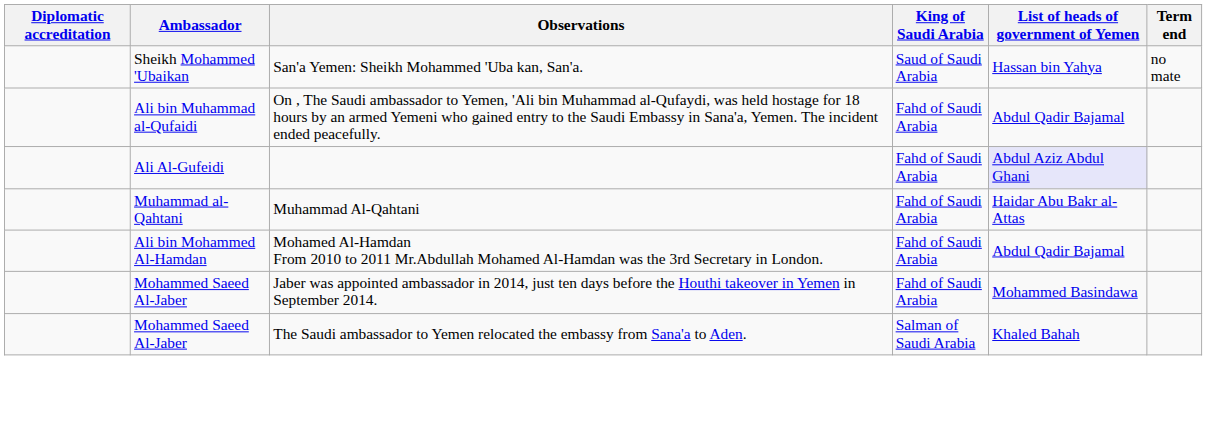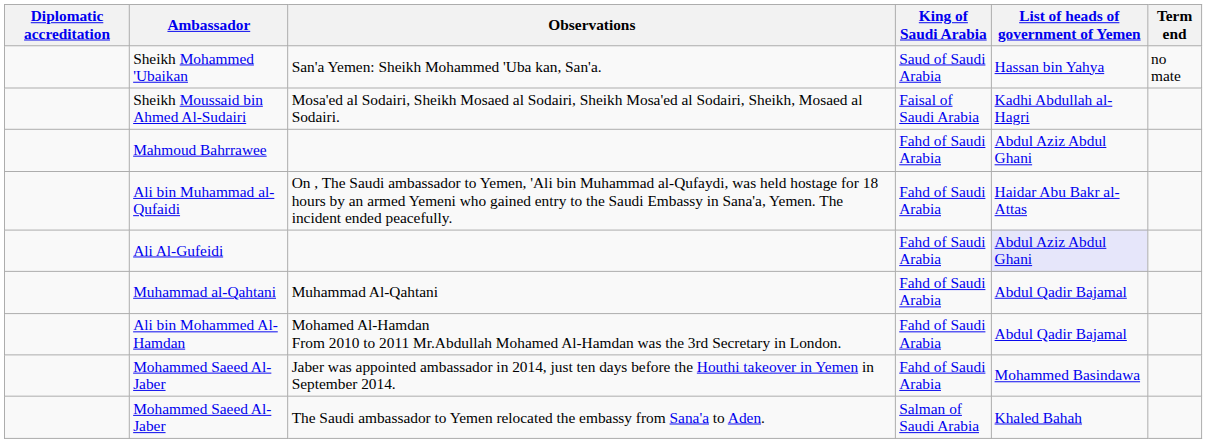 <table class="wikitable sortable">
 <tr>
 <th><a href='#'>Diplomatic accreditation</a></th>
 <th><a href='#'>Ambassador</a></th>
 <th>Observations</th>
 <th><a href='#'>King of Saudi Arabia</a></th>
 <th><a href='#'>List of heads of government of Yemen</a></th>
 <th>Term end</th>
 </tr>
 <tr>
 <td></td>
 <td>Sheikh <a href='#'>Mohammed 'Ubaikan</a></td>
 <td>San'a Yemen: Sheikh Mohammed 'Uba kan, San'a.</td>
 <td><a href='#'>Saud of Saudi Arabia</a></td>
 <td><a href='#'>Hassan bin Yahya</a></td>
 <td> no mate</td>
 </tr>
 <tr>
 <td></td>
+<td>Sheikh <a href='#'>Moussaid bin Ahmed Al-Sudairi</a></td>
+<td>Mosa'ed al Sodairi, Sheikh Mosaed al Sodairi, Sheikh Mosa'ed al Sodairi, Sheikh, Mosaed al Sodairi.</td>
+<td><a href='#'>Faisal of Saudi Arabia</a></td>
+<td><a href='#'>Kadhi Abdullah al-Hagri</a></td>
+<td></td>
+</tr>
+<tr>
+<td></td>
+<td><a href='#'>Mahmoud Bahrrawee</a></td>
+<td></td>
+<td><a href='#'>Fahd of Saudi Arabia</a></td>
+<td><a href='#'>Abdul Aziz Abdul Ghani</a></td>
+<td></td>
+</tr>
+<tr>
+<td></td>
 <td><a href='#'>Ali bin Muhammad al-Qufaidi</a></td>
 <td>On , The Saudi ambassador to Yemen, 'Ali bin Muhammad al-Qufaydi, was held hostage for 18 hours by an armed Yemeni who gained entry to the Saudi Embassy in Sana'a, Yemen. The incident ended peacefully.</td>
 <td><a href='#'>Fahd of Saudi Arabia</a></td>
-<td><a href='#'>Abdul Qadir Bajamal</a></td>
+<td><a href='#'>Haidar Abu Bakr al-Attas</a></td>
 <td></td>
 </tr>
 <tr>
 <td></td>
 <td><a href='#'>Ali Al-Gufeidi</a></td>
 <td><br></td>
 <td><a href='#'>Fahd of Saudi Arabia</a></td>
 <td style="background: lavender;"><a href='#'>Abdul Aziz Abdul Ghani</a></td>
 <td></td>
 </tr>
 <tr>
 <td></td>
 <td><a href='#'>Muhammad al-Qahtani</a></td>
 <td>Muhammad Al-Qahtani </td>
 <td><a href='#'>Fahd of Saudi Arabia</a></td>
-<td><a href='#'>Haidar Abu Bakr al-Attas</a></td>
+<td><a href='#'>Abdul Qadir Bajamal</a></td>
 <td></td>
 </tr>
 <tr>
 <td></td>
 <td><a href='#'>Ali bin Mohammed Al-Hamdan</a></td>
 <td>Mohamed Al-Hamdan<br>From 2010 to 2011 Mr.Abdullah Mohamed Al-Hamdan was the 3rd Secretary in London.</td>
 <td><a href='#'>Fahd of Saudi Arabia</a></td>
 <td><a href='#'>Abdul Qadir Bajamal</a></td>
 <td></td>
 </tr>
 <tr>
 <td></td>
 <td><a href='#'>Mohammed Saeed Al-Jaber</a></td>
 <td>Jaber was appointed ambassador in 2014, just ten days before the <a href='#'>Houthi takeover in Yemen</a> in September 2014.</td>
 <td><a href='#'>Fahd of Saudi Arabia</a></td>
 <td><a href='#'>Mohammed Basindawa</a></td>
 <td></td>
 </tr>
 <tr>
 <td></td>
 <td><a href='#'>Mohammed Saeed Al-Jaber</a></td>
 <td>The Saudi ambassador to Yemen relocated the embassy from <a href='#'>Sana'a</a> to <a href='#'>Aden</a>.</td>
 <td><a href='#'>Salman of Saudi Arabia</a></td>
 <td><a href='#'>Khaled Bahah</a></td>
 <td></td>
 </tr>
 </table>
